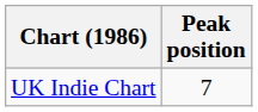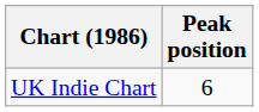 <table class="wikitable sortable">
 <tr>
 <th scope="col">Chart (1986)</th>
 <th scope="col">Peak<br>position</th>
 </tr>
 <tr>
 <td><a href='#'>UK Indie Chart</a></td>
-<td style="text-align:center;">7</td>
+<td style="text-align:center;">6</td>
 </tr>
 </table>
